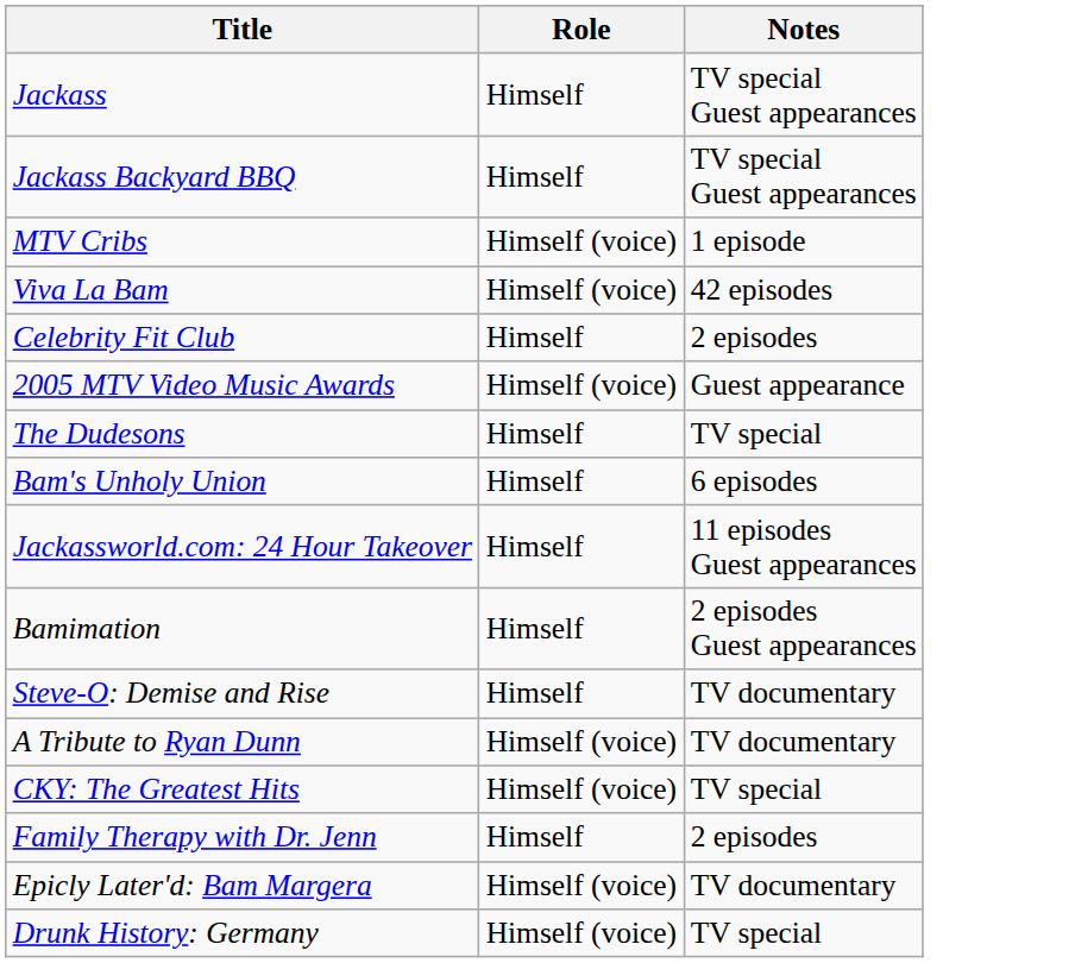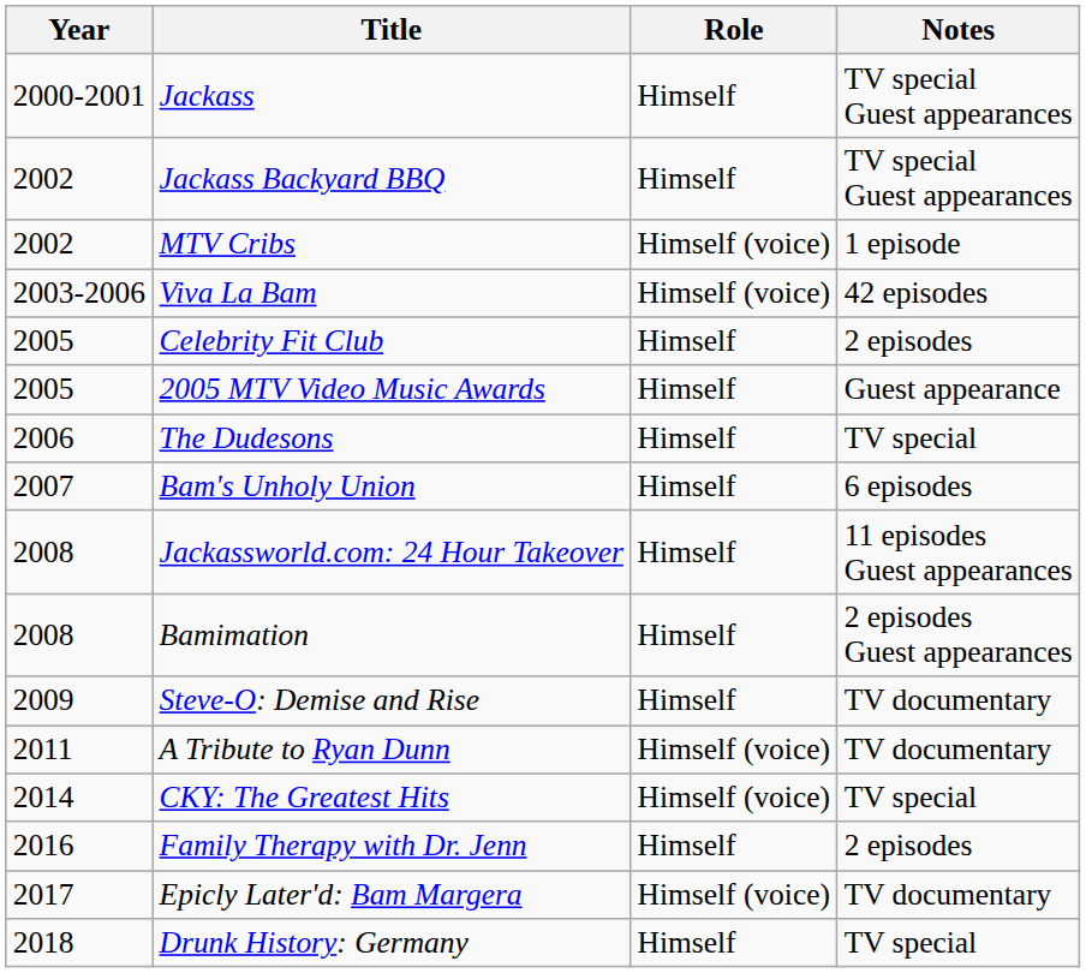 <table class="wikitable sortable">
 <tr>
+<th>Year</th>
 <th>Title</th>
 <th>Role</th>
 <th class="unsortable">Notes</th>
 </tr>
 <tr>
+<td>2000-2001</td>
 <td><em><a href='#'>Jackass</a></em></td>
 <td>Himself</td>
 <td>TV special<br>Guest appearances</td>
 </tr>
 <tr>
+<td>2002</td>
 <td><em><a href='#'>Jackass Backyard BBQ</a></em></td>
 <td>Himself</td>
 <td>TV special<br>Guest appearances</td>
 </tr>
 <tr>
+<td>2002</td>
 <td><em><a href='#'>MTV Cribs</a></em></td>
 <td>Himself (voice)</td>
 <td>1 episode</td>
 </tr>
 <tr>
+<td>2003-2006</td>
 <td><em><a href='#'>Viva La Bam</a></em></td>
 <td>Himself (voice)</td>
 <td>42 episodes</td>
 </tr>
 <tr>
+<td>2005</td>
 <td><em><a href='#'>Celebrity Fit Club</a></em></td>
 <td>Himself</td>
 <td>2 episodes</td>
 </tr>
 <tr>
+<td>2005</td>
 <td><em><a href='#'>2005 MTV Video Music Awards</a></em></td>
-<td>Himself (voice)</td>
+<td>Himself</td>
 <td>Guest appearance</td>
 </tr>
 <tr>
+<td>2006</td>
 <td><em><a href='#'>The Dudesons</a></em></td>
 <td>Himself</td>
 <td>TV special</td>
 </tr>
 <tr>
+<td>2007</td>
 <td><em><a href='#'>Bam's Unholy Union</a></em></td>
 <td>Himself</td>
 <td>6 episodes</td>
 </tr>
 <tr>
+<td>2008</td>
 <td><em><a href='#'>Jackassworld.com: 24 Hour Takeover</a></em></td>
 <td>Himself</td>
 <td>11 episodes<br>Guest appearances</td>
 </tr>
 <tr>
+<td>2008</td>
 <td><em>Bamimation</em></td>
 <td>Himself</td>
 <td>2 episodes<br>Guest appearances</td>
 </tr>
 <tr>
+<td>2009</td>
 <td><em><a href='#'>Steve-O</a>: Demise and Rise</em></td>
 <td>Himself</td>
 <td>TV documentary</td>
 </tr>
 <tr>
+<td>2011</td>
 <td><em>A Tribute to <a href='#'>Ryan Dunn</a></em></td>
 <td>Himself (voice)</td>
 <td>TV documentary</td>
 </tr>
 <tr>
+<td>2014</td>
 <td><em><a href='#'>CKY: The Greatest Hits</a></em></td>
 <td>Himself (voice)</td>
 <td>TV special</td>
 </tr>
 <tr>
+<td>2016</td>
 <td><em><a href='#'>Family Therapy with Dr. Jenn</a></em></td>
 <td>Himself</td>
 <td>2 episodes</td>
 </tr>
 <tr>
+<td>2017</td>
 <td><em>Epicly Later'd: <a href='#'>Bam Margera</a></em></td>
 <td>Himself (voice)</td>
 <td>TV documentary</td>
 </tr>
 <tr>
+<td>2018</td>
 <td><em><a href='#'>Drunk History</a>: Germany</em></td>
-<td>Himself (voice)</td>
+<td>Himself</td>
 <td>TV special</td>
 </tr>
 </table>
